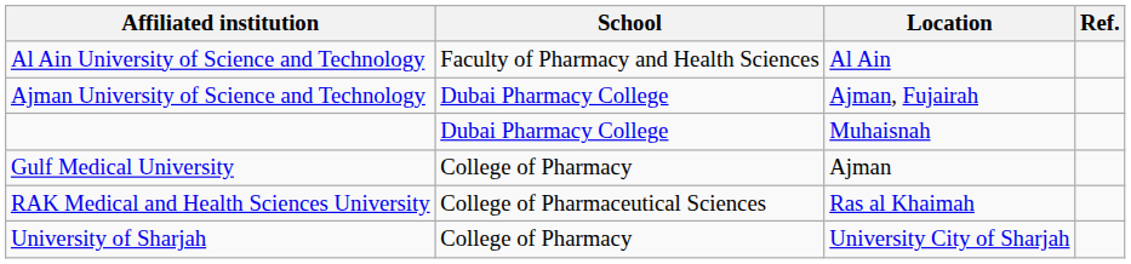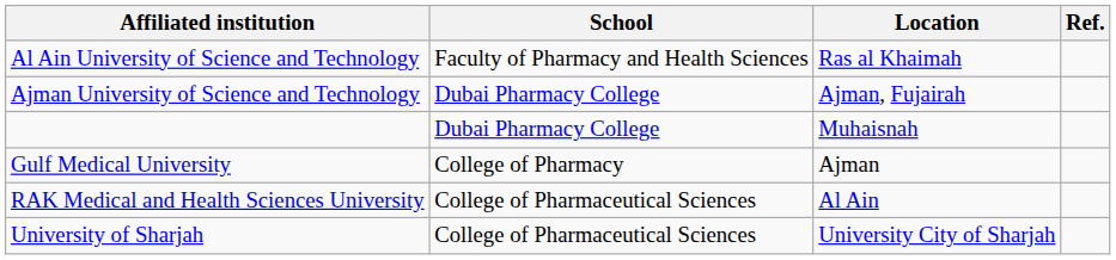 <table class="wikitable sortable">
 <tr>
 <th>Affiliated institution</th>
 <th>School</th>
 <th>Location</th>
 <th>Ref.</th>
 </tr>
 <tr>
 <td><a href='#'>Al Ain University of Science and Technology</a></td>
 <td>Faculty of Pharmacy and Health Sciences</td>
-<td><a href='#'>Al Ain</a></td>
+<td><a href='#'>Ras al Khaimah</a></td>
 <td></td>
 </tr>
 <tr>
 <td><a href='#'>Ajman University of Science and Technology</a></td>
 <td><a href='#'>Dubai Pharmacy College</a></td>
 <td><a href='#'>Ajman</a>, <a href='#'>Fujairah</a></td>
 <td></td>
 </tr>
 <tr>
 <td></td>
 <td><a href='#'>Dubai Pharmacy College</a></td>
 <td><a href='#'>Muhaisnah</a></td>
 <td></td>
 </tr>
 <tr>
 <td><a href='#'>Gulf Medical University</a></td>
 <td>College of Pharmacy</td>
 <td>Ajman</td>
 <td></td>
 </tr>
 <tr>
 <td><a href='#'>RAK Medical and Health Sciences University</a></td>
 <td>College of Pharmaceutical Sciences</td>
-<td><a href='#'>Ras al Khaimah</a></td>
+<td><a href='#'>Al Ain</a></td>
 <td></td>
 </tr>
 <tr>
 <td><a href='#'>University of Sharjah</a></td>
-<td>College of Pharmacy</td>
+<td>College of Pharmaceutical Sciences</td>
 <td><a href='#'>University City of Sharjah</a></td>
 <td></td>
 </tr>
 </table>
